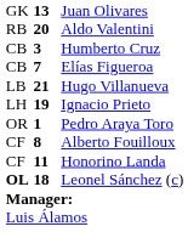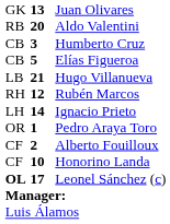 <table style="font-size:90%; margin:0.2em auto;" cellspacing="0" cellpadding="0">
 <tr>
 <th width="25"></th>
 <th width="25"></th>
 </tr>
 <tr>
 <td>GK</td>
 <td><strong>13</strong></td>
 <td><a href='#'>Juan Olivares</a></td>
 </tr>
 <tr>
 <td>RB</td>
 <td><strong>20</strong></td>
 <td><a href='#'>Aldo Valentini</a></td>
 </tr>
 <tr>
 <td>CB</td>
 <td><strong>3</strong></td>
 <td><a href='#'>Humberto Cruz</a></td>
 </tr>
 <tr>
 <td>CB</td>
-<td><strong>7</strong></td>
+<td><strong>5</strong></td>
 <td><a href='#'>Elías Figueroa</a></td>
 </tr>
 <tr>
 <td>LB</td>
 <td><strong>21</strong></td>
 <td><a href='#'>Hugo Villanueva</a></td>
 </tr>
 <tr>
+<td>RH</td>
+<td><strong>12</strong></td>
+<td><a href='#'>Rubén Marcos</a></td>
+<td></td>
+</tr>
+<tr>
 <td>LH</td>
-<td><strong>19</strong></td>
+<td><strong>14</strong></td>
 <td><a href='#'>Ignacio Prieto</a></td>
 </tr>
 <tr>
 <td>OR</td>
 <td><strong>1</strong></td>
 <td><a href='#'>Pedro Araya Toro</a></td>
 </tr>
 <tr>
 <td>CF</td>
-<td><strong>8</strong></td>
+<td><strong>2</strong></td>
 <td><a href='#'>Alberto Fouilloux</a></td>
 </tr>
 <tr>
 <td>CF</td>
-<td><strong>11</strong></td>
+<td><strong>10</strong></td>
 <td><a href='#'>Honorino Landa</a></td>
 </tr>
 <tr>
 <td><strong>OL</strong></td>
-<td><strong>18</strong></td>
+<td><strong>17</strong></td>
 <td><a href='#'>Leonel Sánchez</a> (<a href='#'>c</a>)</td>
 </tr>
 <tr>
 <td colspan="3"><strong>Manager:</strong></td>
 </tr>
 <tr>
 <td colspan="3"><a href='#'>Luis Álamos</a></td>
 </tr>
 </table>
